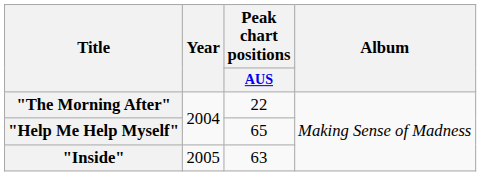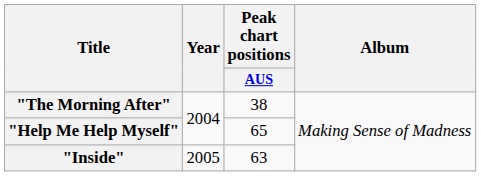 <table class="wikitable plainrowheaders" style="text-align:center">
 <tr>
 <th scope="col" rowspan="2">Title</th>
 <th scope="col" rowspan="2">Year</th>
 <th scope="col" colspan="1">Peak<br>chart<br>positions</th>
 <th scope="col" rowspan="2">Album</th>
 </tr>
 <tr>
 <th style="font-size:85%;"><a href='#'>AUS</a><br></th>
 </tr>
 <tr>
 <th scope="row">"The Morning After"</th>
 <td rowspan="2">2004</td>
-<td>22</td>
+<td>38</td>
 <td rowspan="3"><em>Making Sense of Madness</em></td>
 </tr>
 <tr>
 <th scope="row">"Help Me Help Myself"</th>
 <td>65</td>
 </tr>
 <tr>
 <th scope="row">"Inside"</th>
 <td>2005</td>
 <td>63</td>
 </tr>
 </table>
